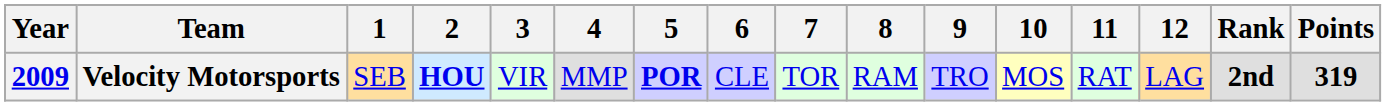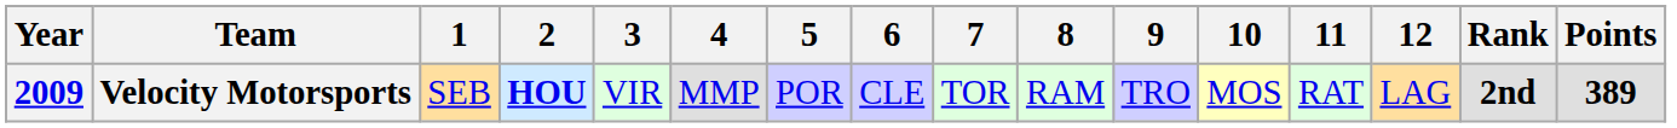 <table class="wikitable" style="text-align:center; font-size:90%">
 <tr>
 <th>Year</th>
 <th>Team</th>
 <th>1</th>
 <th>2</th>
 <th>3</th>
 <th>4</th>
 <th>5</th>
 <th>6</th>
 <th>7</th>
 <th>8</th>
 <th>9</th>
 <th>10</th>
 <th>11</th>
 <th>12</th>
 <th>Rank</th>
 <th>Points</th>
 </tr>
 <tr>
 <th><a href='#'>2009</a></th>
 <th>Velocity Motorsports</th>
 <td style="background:#FFDF9F;"><a href='#'>SEB</a><br></td>
 <td style="background:#CFEAFF;"><strong><a href='#'>HOU</a><br></strong></td>
 <td style="background:#DFFFDF;"><a href='#'>VIR</a><br></td>
 <td style="background:#DFDFDF;"><a href='#'>MMP</a><br></td>
-<td style="background:#CFCFFF;"><strong><a href='#'>POR</a><br></strong></td>
+<td style="background:#CFCFFF;"><a href='#'>POR</a><br></td>
 <td style="background:#CFCFFF;"><a href='#'>CLE</a><br></td>
 <td style="background:#DFFFDF;"><a href='#'>TOR</a><br></td>
 <td style="background:#DFFFDF;"><a href='#'>RAM</a><br></td>
 <td style="background:#CFCFFF;"><a href='#'>TRO</a><br></td>
 <td style="background:#FFFFBF;"><a href='#'>MOS</a><br></td>
 <td style="background:#DFFFDF;"><a href='#'>RAT</a><br></td>
 <td style="background:#FFDF9F;"><a href='#'>LAG</a><br></td>
 <th style="background:#DFDFDF;">2nd</th>
-<th style="background:#DFDFDF;">319</th>
+<th style="background:#DFDFDF;">389</th>
 </tr>
 </table>
